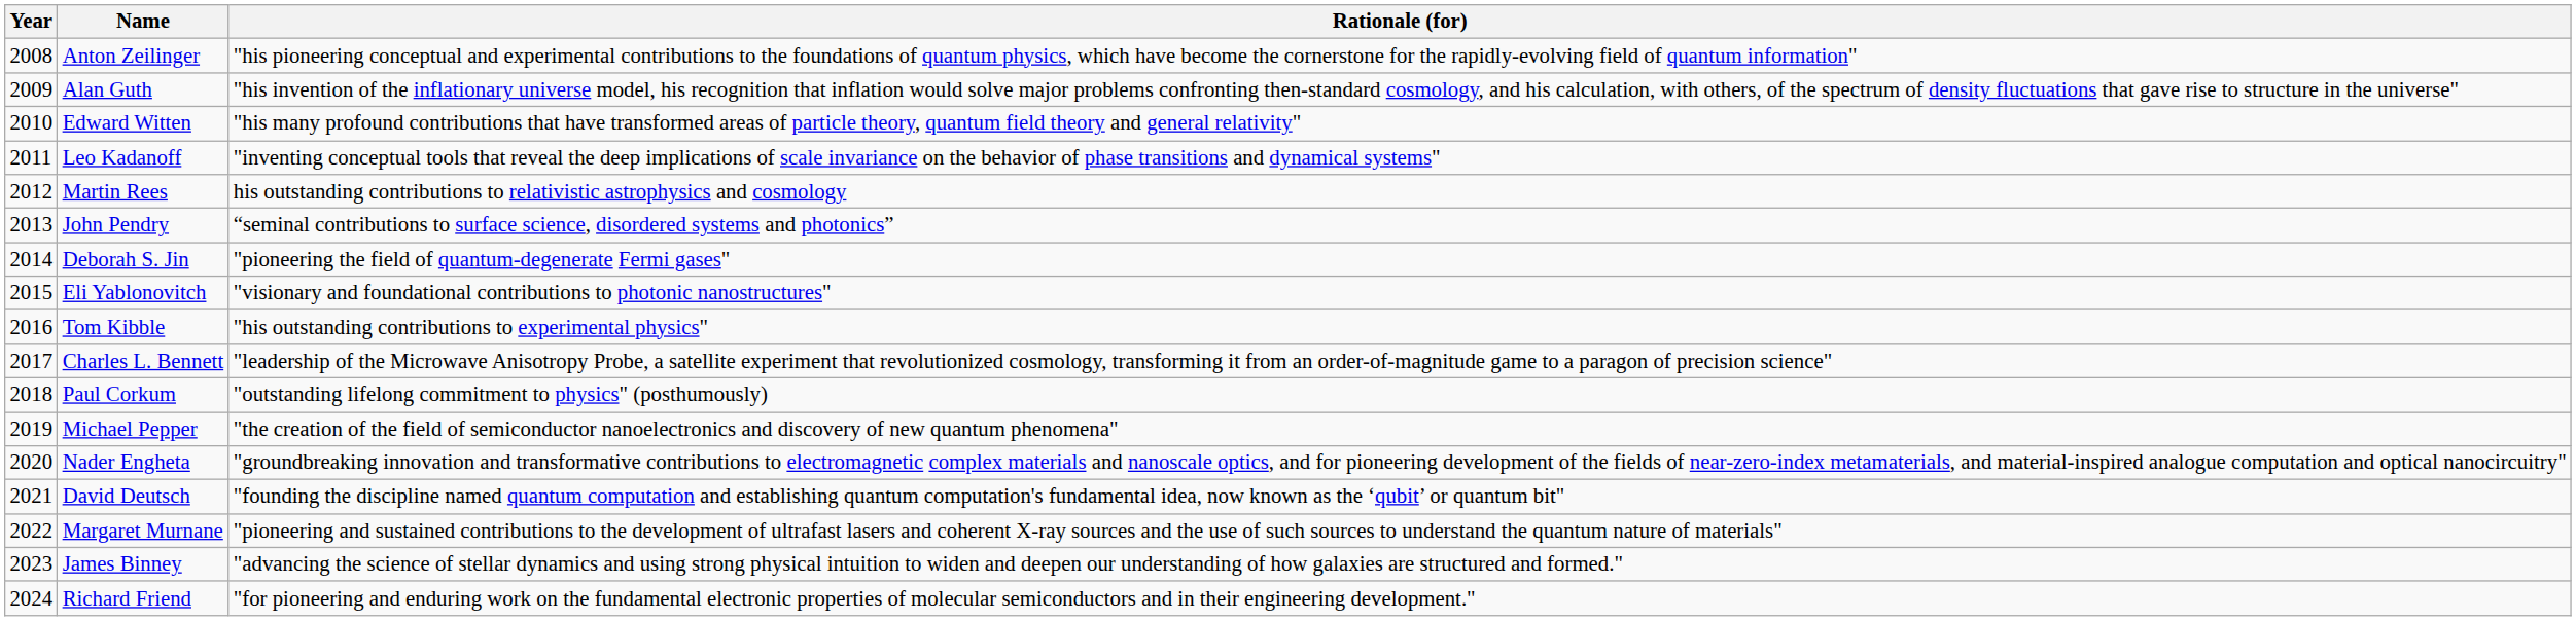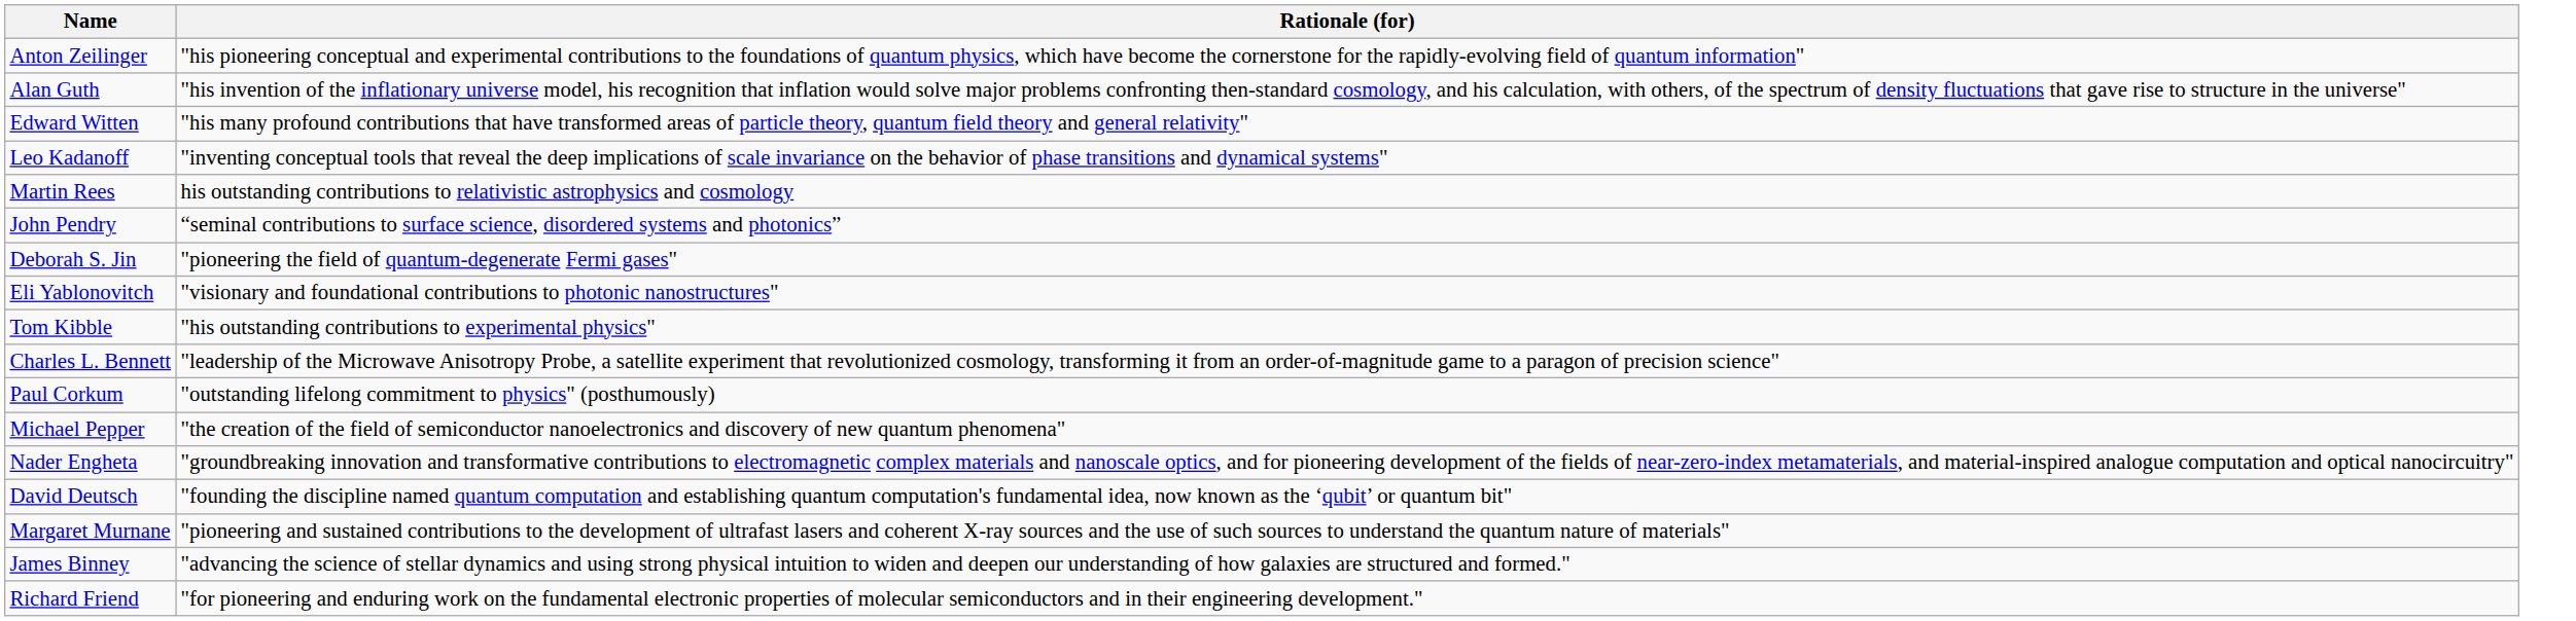 <table class="wikitable sortable">
 <tr>
-<th>Year</th>
 <th>Name</th>
 <th scope = col class = unsortable>Rationale (for)</th>
 </tr>
 <tr>
-<td>2008</td>
 <td><a href='#'>Anton Zeilinger</a></td>
 <td>"his pioneering conceptual and experimental contributions to the foundations of <a href='#'>quantum physics</a>, which have become the cornerstone for the rapidly-evolving field of <a href='#'>quantum information</a>"</td>
 </tr>
 <tr>
-<td>2009</td>
 <td><a href='#'>Alan Guth</a></td>
 <td>"his invention of the <a href='#'>inflationary universe</a> model, his recognition that inflation would solve major problems confronting then-standard <a href='#'>cosmology</a>, and his calculation, with others, of the spectrum of <a href='#'>density fluctuations</a> that gave rise to structure in the universe"</td>
 </tr>
 <tr>
-<td>2010</td>
 <td><a href='#'>Edward Witten</a></td>
 <td>"his many profound contributions that have transformed areas of <a href='#'>particle theory</a>, <a href='#'>quantum field theory</a> and <a href='#'>general relativity</a>"</td>
 </tr>
 <tr>
-<td>2011</td>
 <td><a href='#'>Leo Kadanoff</a></td>
 <td>"inventing conceptual tools that reveal the deep implications of <a href='#'>scale invariance</a> on the behavior of <a href='#'>phase transitions</a> and <a href='#'>dynamical systems</a>"</td>
 </tr>
 <tr>
-<td>2012</td>
 <td><a href='#'>Martin Rees</a></td>
 <td>his outstanding contributions to <a href='#'>relativistic astrophysics</a> and <a href='#'>cosmology</a></td>
 </tr>
 <tr>
-<td>2013</td>
 <td><a href='#'>John Pendry</a></td>
 <td>“seminal contributions to <a href='#'>surface science</a>, <a href='#'>disordered systems</a> and <a href='#'>photonics</a>”</td>
 </tr>
 <tr>
-<td>2014</td>
 <td><a href='#'>Deborah S. Jin</a></td>
 <td>"pioneering the field of <a href='#'>quantum-degenerate</a> <a href='#'>Fermi gases</a>"</td>
 </tr>
 <tr>
-<td>2015</td>
 <td><a href='#'>Eli Yablonovitch</a></td>
 <td>"visionary and foundational contributions to <a href='#'>photonic nanostructures</a>"</td>
 </tr>
 <tr>
-<td>2016</td>
 <td><a href='#'>Tom Kibble</a></td>
 <td>"his outstanding contributions to <a href='#'>experimental physics</a>"</td>
 </tr>
 <tr>
-<td>2017</td>
 <td><a href='#'>Charles L. Bennett</a></td>
 <td>"leadership of the Microwave Anisotropy Probe, a satellite experiment that revolutionized cosmology, transforming it from an order-of-magnitude game to a paragon of precision science"</td>
 </tr>
 <tr>
-<td>2018</td>
 <td><a href='#'>Paul Corkum</a></td>
 <td>"outstanding lifelong commitment to <a href='#'>physics</a>" (posthumously)</td>
 </tr>
 <tr>
-<td>2019</td>
 <td><a href='#'>Michael Pepper</a></td>
 <td>"the creation of the field of semiconductor nanoelectronics and discovery of new quantum phenomena"</td>
 </tr>
 <tr>
-<td>2020</td>
 <td><a href='#'>Nader Engheta</a></td>
 <td>"groundbreaking innovation and transformative contributions to <a href='#'>electromagnetic</a> <a href='#'>complex materials</a> and <a href='#'>nanoscale optics</a>, and for pioneering development of the fields of <a href='#'>near-zero-index metamaterials</a>, and material-inspired analogue computation and optical nanocircuitry"</td>
 </tr>
 <tr>
-<td>2021</td>
 <td><a href='#'>David Deutsch</a></td>
 <td>"founding the discipline named <a href='#'>quantum computation</a> and establishing quantum computation's fundamental idea, now known as the ‘<a href='#'>qubit</a>’ or quantum bit"</td>
 </tr>
 <tr>
-<td>2022</td>
 <td><a href='#'>Margaret Murnane</a></td>
 <td>"pioneering and sustained contributions to the development of ultrafast lasers and coherent X-ray sources and the use of such sources to understand the quantum nature of materials"</td>
 </tr>
 <tr>
-<td>2023</td>
 <td><a href='#'>James Binney</a></td>
 <td>"advancing the science of stellar dynamics and using strong physical intuition to widen and deepen our understanding of how galaxies are structured and formed."</td>
 </tr>
 <tr>
-<td>2024</td>
 <td><a href='#'>Richard Friend</a></td>
 <td>"for pioneering and enduring work on the fundamental electronic properties of molecular semiconductors and in their engineering development."</td>
 </tr>
 </table>
